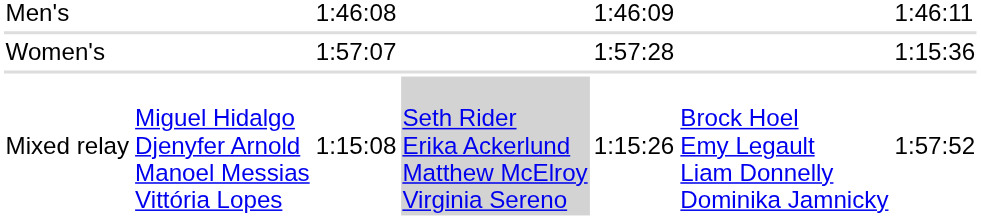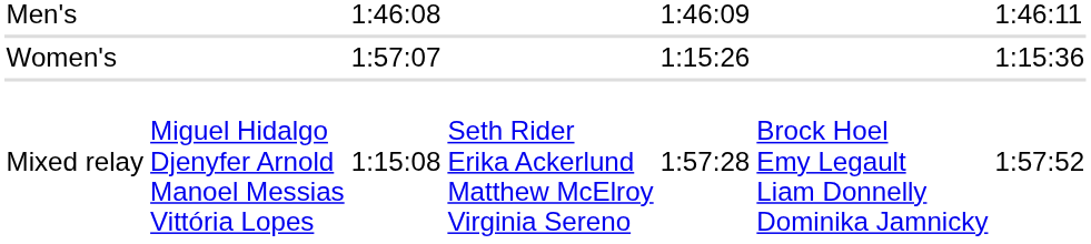 <table>
 <tr>
 <td>Men's<br></td>
 <td></td>
 <td>1:46:08</td>
 <td></td>
 <td>1:46:09</td>
 <td></td>
 <td>1:46:11</td>
 </tr>
 <tr bgcolor=#DDDDDD>
 <td colspan=7></td>
 </tr>
 <tr>
 <td>Women's<br></td>
 <td></td>
 <td>1:57:07</td>
 <td></td>
-<td>1:57:28</td>
+<td>1:15:26</td>
 <td></td>
 <td>1:15:36</td>
 </tr>
 <tr bgcolor=#DDDDDD>
 <td colspan=7></td>
 </tr>
 <tr>
 <td>Mixed relay<br></td>
 <td><br><a href='#'>Miguel Hidalgo</a><br><a href='#'>Djenyfer Arnold</a><br><a href='#'>Manoel Messias</a><br><a href='#'>Vittória Lopes</a></td>
 <td>1:15:08</td>
-<td style="background: lightgrey;"><br><a href='#'>Seth Rider</a><br><a href='#'>Erika Ackerlund</a><br><a href='#'>Matthew McElroy</a><br><a href='#'>Virginia Sereno</a></td>
-<td>1:15:26</td>
+<td><br><a href='#'>Seth Rider</a><br><a href='#'>Erika Ackerlund</a><br><a href='#'>Matthew McElroy</a><br><a href='#'>Virginia Sereno</a></td>
+<td>1:57:28</td>
 <td><br><a href='#'>Brock Hoel</a><br><a href='#'>Emy Legault</a><br><a href='#'>Liam Donnelly</a><br><a href='#'>Dominika Jamnicky</a></td>
 <td>1:57:52</td>
 </tr>
 </table>
